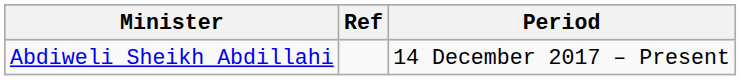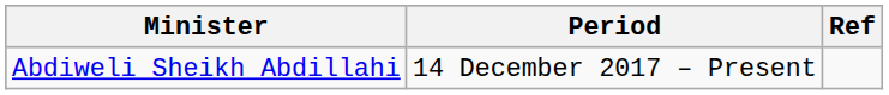 <table class="wikitable">
 <tr>
 <th>Minister</th>
+<th>Period</th>
 <th>Ref</th>
-<th>Period</th>
 </tr>
 <tr>
 <td><a href='#'>Abdiweli Sheikh Abdillahi</a></td>
+<td>14 December 2017 – Present</td>
 <td></td>
-<td>14 December 2017 – Present</td>
 </tr>
 </table>
